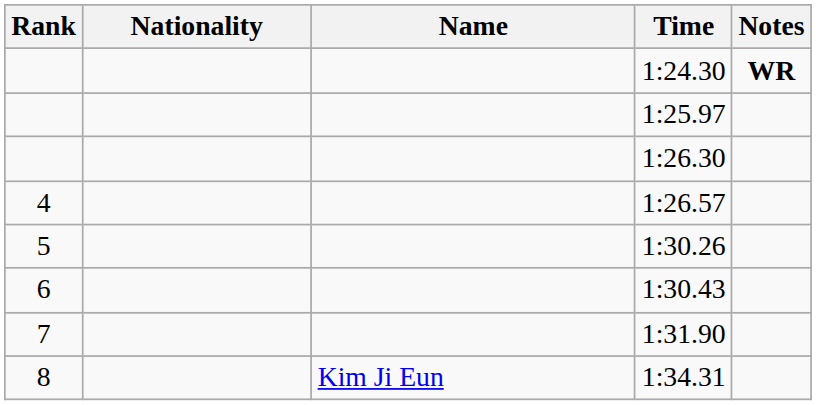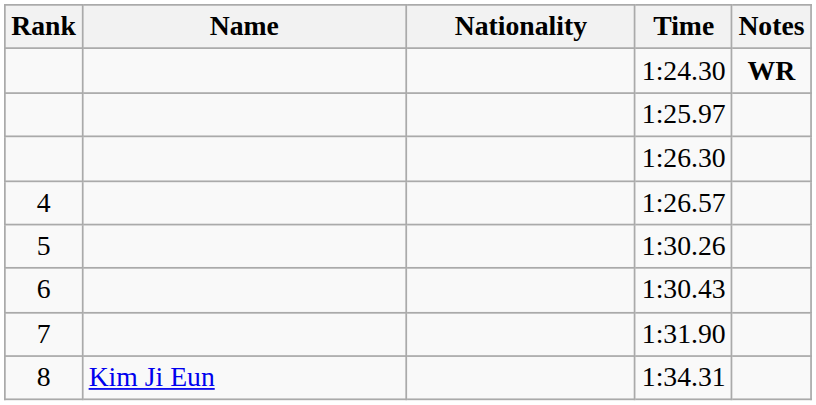 <table class="wikitable sortable" style="text-align:center">
 <tr>
 <th>Rank</th>
+<th style="width:180px">Name</th>
 <th style="width:125px">Nationality</th>
-<th style="width:180px">Name</th>
 <th>Time</th>
 <th>Notes</th>
 </tr>
 <tr>
 <td></td>
 <td style="text-align:left;"></td>
 <td style="text-align:left;"></td>
 <td>1:24.30</td>
 <td><strong>WR</strong></td>
 </tr>
 <tr>
 <td></td>
 <td style="text-align:left;"></td>
 <td style="text-align:left;"></td>
 <td>1:25.97</td>
 <td></td>
 </tr>
 <tr>
 <td></td>
 <td style="text-align:left;"></td>
 <td style="text-align:left;"></td>
 <td>1:26.30</td>
 <td></td>
 </tr>
 <tr>
 <td>4</td>
 <td style="text-align:left;"></td>
 <td style="text-align:left;"></td>
 <td>1:26.57</td>
 <td></td>
 </tr>
 <tr>
 <td>5</td>
 <td style="text-align:left;"></td>
 <td style="text-align:left;"></td>
 <td>1:30.26</td>
 <td></td>
 </tr>
 <tr>
 <td>6</td>
 <td style="text-align:left;"></td>
 <td style="text-align:left;"></td>
 <td>1:30.43</td>
 <td></td>
 </tr>
 <tr>
 <td>7</td>
 <td style="text-align:left;"></td>
 <td style="text-align:left;"></td>
 <td>1:31.90</td>
 <td></td>
 </tr>
 <tr>
 <td>8</td>
+<td style="text-align:left;"><a href='#'>Kim Ji Eun</a></td>
 <td style="text-align:left;"></td>
-<td style="text-align:left;"><a href='#'>Kim Ji Eun</a></td>
 <td>1:34.31</td>
 <td></td>
 </tr>
 </table>
